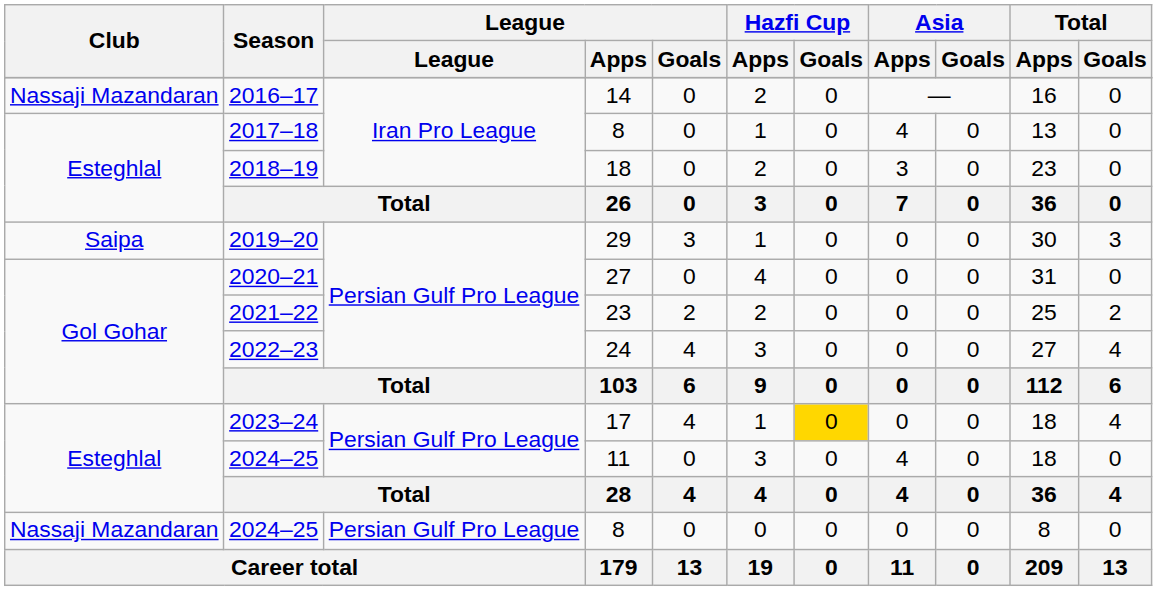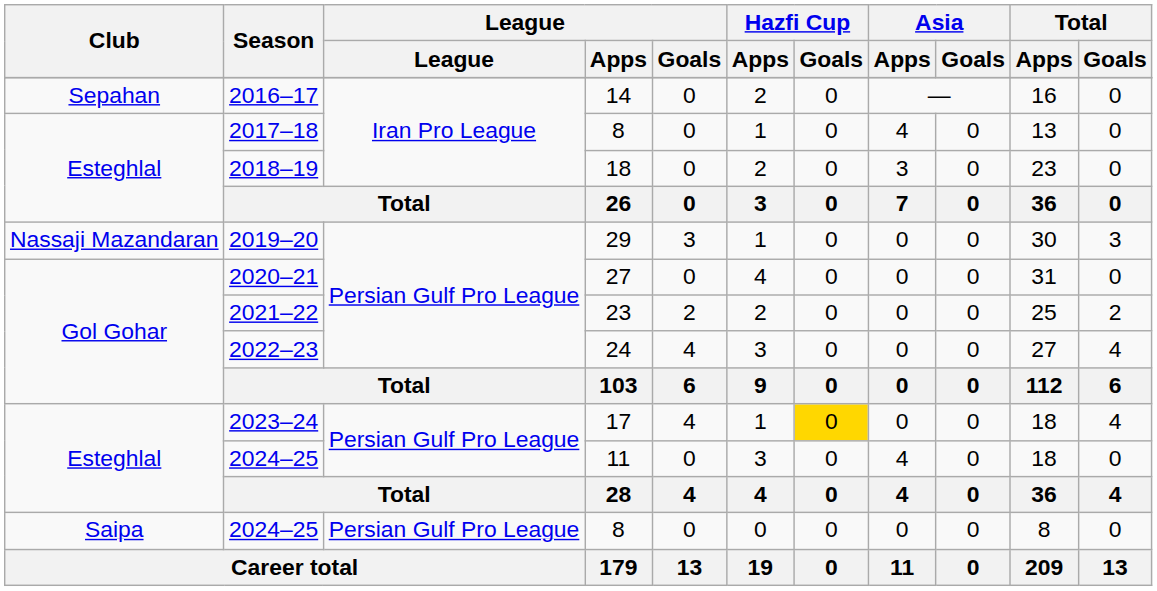 <table class="wikitable" style="text-align:center">
 <tr>
 <th rowspan=2>Club</th>
 <th rowspan=2>Season</th>
 <th colspan=3>League</th>
 <th colspan=2><a href='#'>Hazfi Cup</a></th>
 <th colspan=2><a href='#'>Asia</a></th>
 <th colspan=2>Total</th>
 </tr>
 <tr>
 <th>League</th>
 <th>Apps</th>
 <th>Goals</th>
 <th>Apps</th>
 <th>Goals</th>
 <th>Apps</th>
 <th>Goals</th>
 <th>Apps</th>
 <th>Goals</th>
 </tr>
 <tr>
 </tr>
 <tr>
-<td rowspan="1"><a href='#'>Nassaji Mazandaran</a></td>
+<td><a href='#'>Sepahan</a></td>
 <td><a href='#'>2016–17</a></td>
 <td rowspan="3"><a href='#'>Iran Pro League</a></td>
 <td>14</td>
 <td>0</td>
 <td>2</td>
 <td>0</td>
 <td colspan="2">—</td>
 <td>16</td>
 <td>0</td>
 </tr>
 <tr>
 <td rowspan="3"><a href='#'>Esteghlal</a></td>
 <td><a href='#'>2017–18</a></td>
 <td>8</td>
 <td>0</td>
 <td>1</td>
 <td>0</td>
 <td>4</td>
 <td>0</td>
 <td>13</td>
 <td>0</td>
 </tr>
 <tr>
 <td><a href='#'>2018–19</a></td>
 <td>18</td>
 <td>0</td>
 <td>2</td>
 <td>0</td>
 <td>3</td>
 <td>0</td>
 <td>23</td>
 <td>0</td>
 </tr>
 <tr>
 <th colspan="2">Total</th>
 <th>26</th>
 <th>0</th>
 <th>3</th>
 <th>0</th>
 <th>7</th>
 <th>0</th>
 <th>36</th>
 <th>0</th>
 </tr>
 <tr>
-<td><a href='#'>Saipa</a></td>
+<td rowspan="1"><a href='#'>Nassaji Mazandaran</a></td>
 <td><a href='#'>2019–20</a></td>
 <td rowspan="4"><a href='#'>Persian Gulf Pro League</a></td>
 <td>29</td>
 <td>3</td>
 <td>1</td>
 <td>0</td>
 <td>0</td>
 <td>0</td>
 <td>30</td>
 <td>3</td>
 </tr>
 <tr>
 <td rowspan="4"><a href='#'>Gol Gohar</a></td>
 <td><a href='#'>2020–21</a></td>
 <td>27</td>
 <td>0</td>
 <td>4</td>
 <td>0</td>
 <td>0</td>
 <td>0</td>
 <td>31</td>
 <td>0</td>
 </tr>
 <tr>
 <td><a href='#'>2021–22</a></td>
 <td>23</td>
 <td>2</td>
 <td>2</td>
 <td>0</td>
 <td>0</td>
 <td>0</td>
 <td>25</td>
 <td>2</td>
 </tr>
 <tr>
 <td><a href='#'>2022–23</a></td>
 <td>24</td>
 <td>4</td>
 <td>3</td>
 <td>0</td>
 <td>0</td>
 <td>0</td>
 <td>27</td>
 <td>4</td>
 </tr>
 <tr>
 <th colspan="2">Total</th>
 <th>103</th>
 <th>6</th>
 <th>9</th>
 <th>0</th>
 <th>0</th>
 <th>0</th>
 <th>112</th>
 <th>6</th>
 </tr>
 <tr>
 <td rowspan="3"><a href='#'>Esteghlal</a></td>
 <td><a href='#'>2023–24</a></td>
 <td rowspan="2"><a href='#'>Persian Gulf Pro League</a></td>
 <td>17</td>
 <td>4</td>
 <td>1</td>
 <td style="background: gold;">0</td>
 <td>0</td>
 <td>0</td>
 <td>18</td>
 <td>4</td>
 </tr>
 <tr>
 <td><a href='#'>2024–25</a></td>
 <td>11</td>
 <td>0</td>
 <td>3</td>
 <td>0</td>
 <td>4</td>
 <td>0</td>
 <td>18</td>
 <td>0</td>
 </tr>
 <tr>
 <th colspan=2>Total</th>
 <th>28</th>
 <th>4</th>
 <th>4</th>
 <th>0</th>
 <th>4</th>
 <th>0</th>
 <th>36</th>
 <th>4</th>
 </tr>
 <tr>
-<td rowspan="1"><a href='#'>Nassaji Mazandaran</a></td>
+<td><a href='#'>Saipa</a></td>
 <td><a href='#'>2024–25</a></td>
 <td rowspan="1"><a href='#'>Persian Gulf Pro League</a></td>
 <td>8</td>
 <td>0</td>
 <td>0</td>
 <td>0</td>
 <td>0</td>
 <td>0</td>
 <td>8</td>
 <td>0</td>
 </tr>
 <tr>
 <th colspan="3">Career total</th>
 <th>179</th>
 <th>13</th>
 <th>19</th>
 <th>0</th>
 <th>11</th>
 <th>0</th>
 <th>209</th>
 <th>13</th>
 </tr>
 </table>
